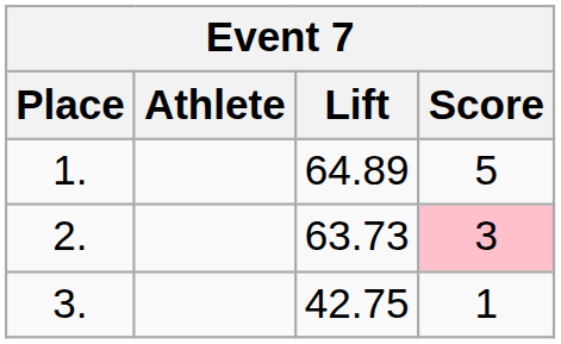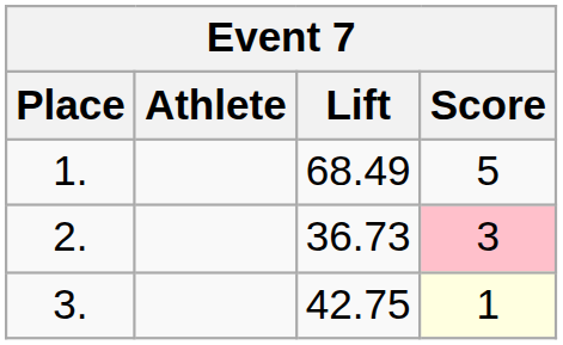 <table class=wikitable style="text-align:center">
 <tr>
 <th colspan=4><strong>Event 7</strong></th>
 </tr>
 <tr>
 <th>Place</th>
 <th>Athlete</th>
 <th>Lift</th>
 <th>Score</th>
 </tr>
 <tr>
 <td width=30>1.</td>
 <td align=left></td>
-<td>64.89</td>
+<td>68.49</td>
 <td>5</td>
 </tr>
 <tr>
 <td>2.</td>
 <td align=left></td>
-<td>63.73</td>
+<td>36.73</td>
 <td style="background: pink;">3</td>
 </tr>
 <tr>
 <td>3.</td>
 <td align=left></td>
 <td>42.75</td>
-<td>1</td>
+<td style="background: lightyellow;">1</td>
 </tr>
 </table>
